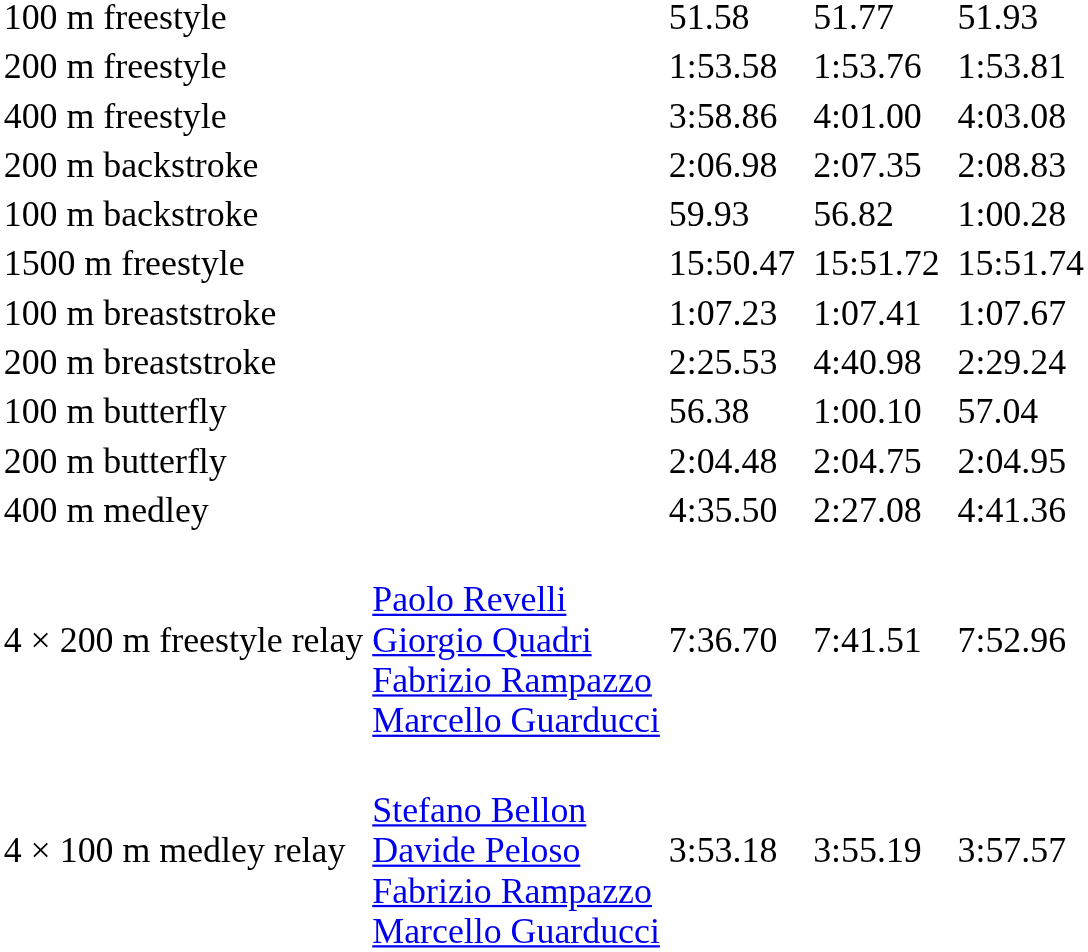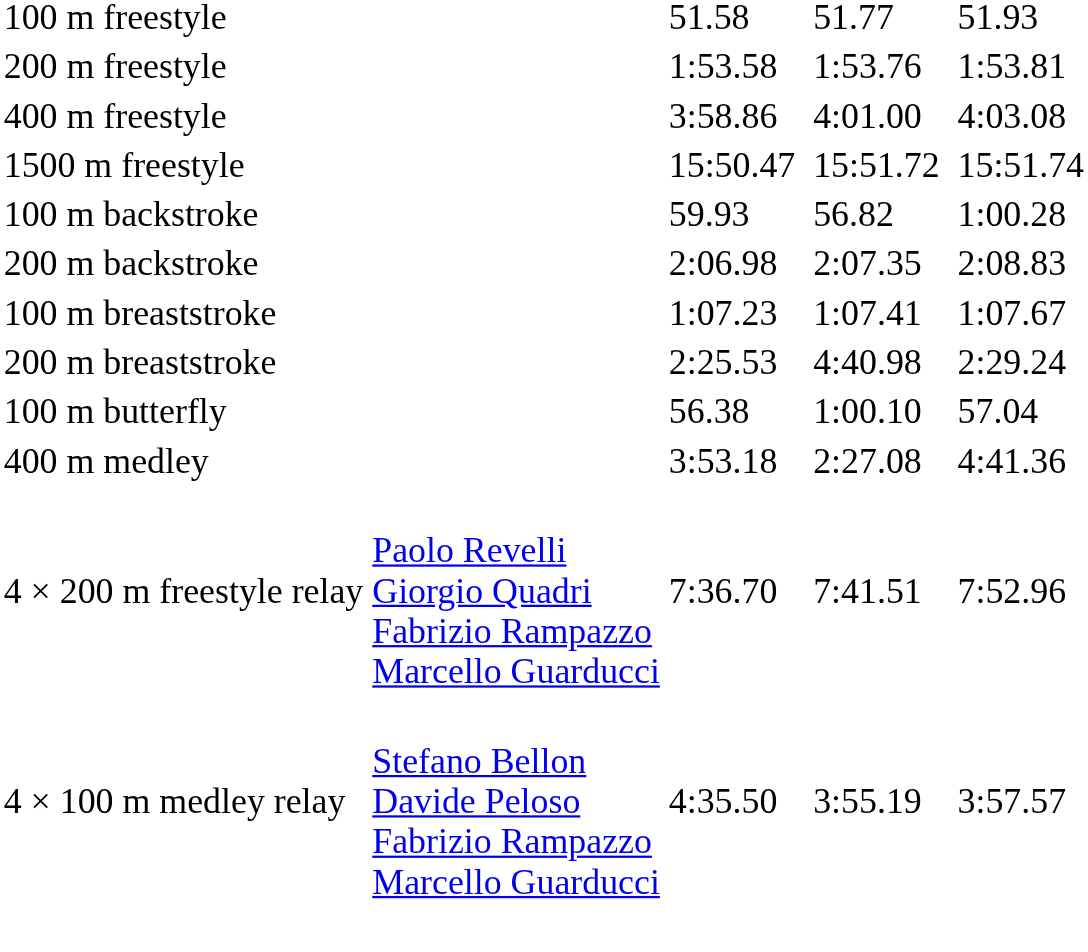 <table>
 <tr>
 <td>100 m freestyle</td>
 <td></td>
 <td>51.58</td>
 <td></td>
 <td>51.77</td>
 <td></td>
 <td>51.93</td>
 </tr>
 <tr>
 <td>200 m freestyle</td>
 <td></td>
 <td>1:53.58</td>
 <td></td>
 <td>1:53.76</td>
 <td></td>
 <td>1:53.81</td>
 </tr>
 <tr>
 <td>400 m freestyle</td>
 <td></td>
 <td>3:58.86</td>
 <td></td>
 <td>4:01.00</td>
 <td></td>
 <td>4:03.08</td>
 </tr>
 <tr>
-<td>200 m backstroke</td>
+<td>1500 m freestyle</td>
 <td></td>
-<td>2:06.98</td>
+<td>15:50.47</td>
 <td></td>
-<td>2:07.35</td>
+<td>15:51.72</td>
 <td></td>
-<td>2:08.83</td>
+<td>15:51.74</td>
 </tr>
 <tr>
 <td>100 m backstroke</td>
 <td></td>
 <td>59.93</td>
 <td></td>
 <td>56.82</td>
 <td></td>
 <td>1:00.28</td>
 </tr>
 <tr>
-<td>1500 m freestyle</td>
+<td>200 m backstroke</td>
 <td></td>
-<td>15:50.47</td>
+<td>2:06.98</td>
 <td></td>
-<td>15:51.72</td>
+<td>2:07.35</td>
 <td></td>
-<td>15:51.74</td>
+<td>2:08.83</td>
 </tr>
 <tr>
 <td>100 m breaststroke</td>
 <td></td>
 <td>1:07.23</td>
 <td></td>
 <td>1:07.41</td>
 <td></td>
 <td>1:07.67</td>
 </tr>
 <tr>
 <td>200 m breaststroke</td>
 <td></td>
 <td>2:25.53</td>
 <td></td>
 <td>4:40.98</td>
 <td></td>
 <td>2:29.24</td>
 </tr>
 <tr>
 <td>100 m butterfly</td>
 <td></td>
 <td>56.38</td>
 <td></td>
 <td>1:00.10</td>
 <td></td>
 <td>57.04</td>
 </tr>
 <tr>
-<td>200 m butterfly</td>
-<td></td>
-<td>2:04.48</td>
-<td></td>
-<td>2:04.75</td>
-<td></td>
-<td>2:04.95</td>
-</tr>
-<tr>
 <td>400 m medley</td>
 <td></td>
-<td>4:35.50</td>
+<td>3:53.18</td>
 <td></td>
 <td>2:27.08</td>
 <td></td>
 <td>4:41.36</td>
 </tr>
 <tr>
 <td>4 × 200 m freestyle relay</td>
 <td><br><a href='#'>Paolo Revelli</a><br><a href='#'>Giorgio Quadri</a><br><a href='#'>Fabrizio Rampazzo</a><br><a href='#'>Marcello Guarducci</a></td>
 <td>7:36.70</td>
 <td></td>
 <td>7:41.51</td>
 <td></td>
 <td>7:52.96</td>
 </tr>
 <tr>
 <td>4 × 100 m medley relay</td>
 <td><br><a href='#'>Stefano Bellon</a><br><a href='#'>Davide Peloso</a><br><a href='#'>Fabrizio Rampazzo</a><br><a href='#'>Marcello Guarducci</a></td>
-<td>3:53.18</td>
+<td>4:35.50</td>
 <td></td>
 <td>3:55.19</td>
 <td></td>
 <td>3:57.57</td>
 </tr>
 </table>
